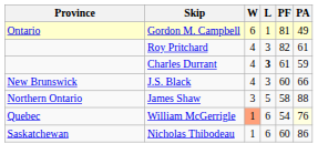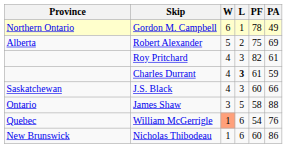 <table class=wikitable style="text-align:center;">
 <tr>
 <th bgcolor="#efefef" width="200">Province</th>
 <th bgcolor="#efefef" width="140">Skip</th>
 <th bgcolor="#efefef" width="15">W</th>
 <th bgcolor="#efefef" width="15">L</th>
 <th bgcolor="#efefef" width="15">PF</th>
 <th bgcolor="#efefef" width="15">PA</th>
 </tr>
 <tr bgcolor=#ffffcc>
-<td style="text-align:left;"><a href='#'>Ontario</a></td>
+<td style="text-align:left;"><a href='#'>Northern Ontario</a></td>
 <td style="text-align:left;"><a href='#'>Gordon M. Campbell</a></td>
 <td>6</td>
 <td>1</td>
-<td>81</td>
+<td>78</td>
 <td>49</td>
+</tr>
+<tr>
+<td style="text-align:left;"><a href='#'>Alberta</a></td>
+<td style="text-align:left;"><a href='#'>Robert Alexander</a></td>
+<td>5</td>
+<td>2</td>
+<td>75</td>
+<td>69</td>
 </tr>
 <tr>
 <td style="text-align:left;"></td>
 <td style="text-align:left;"><a href='#'>Roy Pritchard</a></td>
 <td>4</td>
 <td>3</td>
 <td>82</td>
 <td>61</td>
 </tr>
 <tr>
 <td style="text-align:left;"></td>
 <td style="text-align:left;"><a href='#'>Charles Durrant</a></td>
 <td>4</td>
 <td><strong>3</strong></td>
 <td>61</td>
 <td>59</td>
 </tr>
 <tr>
-<td style="text-align:left;"><a href='#'>New Brunswick</a></td>
+<td style="text-align:left;"><a href='#'>Saskatchewan</a></td>
 <td style="text-align:left;"><a href='#'>J.S. Black</a></td>
 <td>4</td>
 <td>3</td>
 <td>60</td>
 <td>66</td>
 </tr>
 <tr>
-<td style="text-align:left;"><a href='#'>Northern Ontario</a></td>
+<td style="text-align:left;"><a href='#'>Ontario</a></td>
 <td style="text-align:left;"><a href='#'>James Shaw</a></td>
 <td>3</td>
 <td>5</td>
 <td>58</td>
 <td>88</td>
 </tr>
 <tr>
 <td style="text-align:left;"><a href='#'>Quebec</a></td>
 <td style="text-align:left;"><a href='#'>William McGerrigle</a></td>
 <td style="background: lightsalmon;">1</td>
 <td>6</td>
 <td>54</td>
-<td style="background: lightyellow;">76</td>
+<td>76</td>
 </tr>
 <tr>
-<td style="text-align:left;"><a href='#'>Saskatchewan</a></td>
+<td style="text-align:left;"><a href='#'>New Brunswick</a></td>
 <td style="text-align:left;"><a href='#'>Nicholas Thibodeau</a></td>
 <td>1</td>
 <td>6</td>
 <td>60</td>
 <td>86</td>
 </tr>
 </table>
